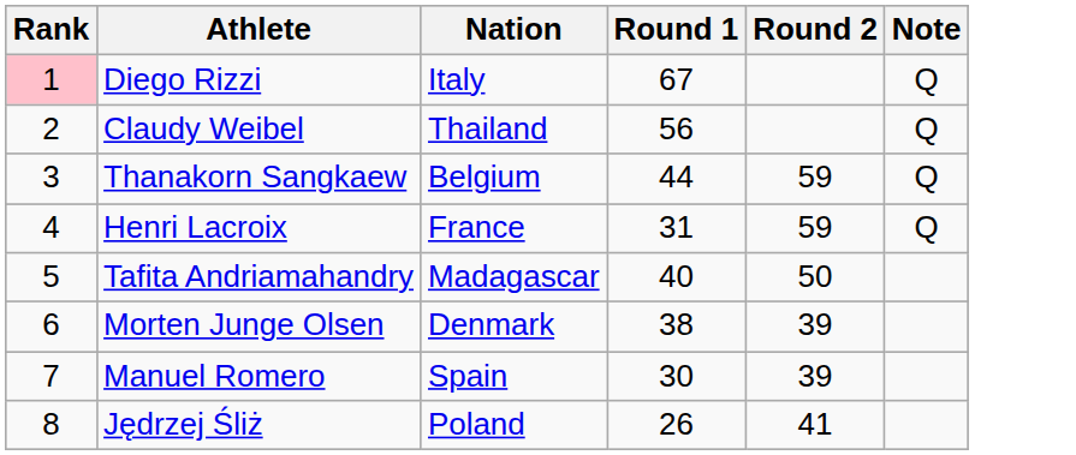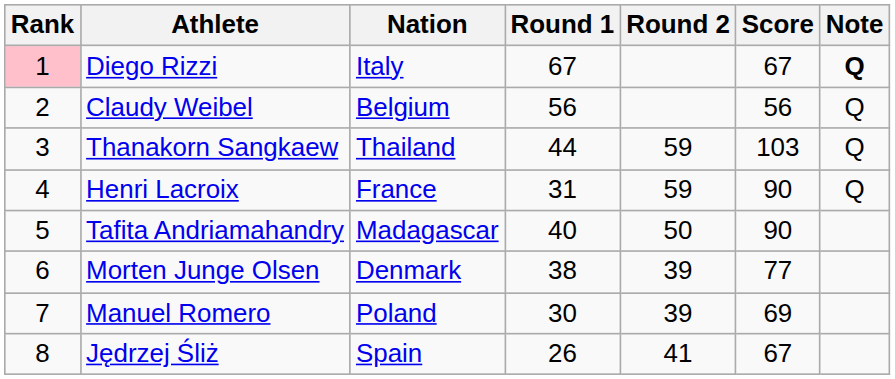 <table class="wikitable sortable" style="text-align:center">
 <tr>
 <th>Rank</th>
 <th>Athlete</th>
 <th>Nation</th>
 <th>Round 1</th>
 <th>Round 2</th>
+<th>Score</th>
 <th>Note</th>
 </tr>
 <tr>
 <td style="background: pink;">1</td>
 <td align=left><a href='#'>Diego Rizzi</a></td>
 <td align=left> <a href='#'>Italy</a></td>
 <td>67</td>
 <td></td>
-<td>Q</td>
+<td>67</td>
+<td><strong>Q</strong></td>
 </tr>
 <tr>
 <td>2</td>
 <td align=left><a href='#'>Claudy Weibel</a></td>
-<td align=left> <a href='#'>Thailand</a></td>
+<td align=left> <a href='#'>Belgium</a></td>
 <td>56</td>
 <td></td>
+<td>56</td>
 <td>Q</td>
 </tr>
 <tr>
 <td>3</td>
 <td align=left><a href='#'>Thanakorn Sangkaew</a></td>
-<td align=left> <a href='#'>Belgium</a></td>
+<td align=left> <a href='#'>Thailand</a></td>
 <td>44</td>
 <td>59</td>
+<td>103</td>
 <td>Q</td>
 </tr>
 <tr>
 <td>4</td>
 <td align=left><a href='#'>Henri Lacroix</a></td>
 <td align=left> <a href='#'>France</a></td>
 <td>31</td>
 <td>59</td>
+<td>90</td>
 <td>Q</td>
 </tr>
 <tr>
 <td>5</td>
 <td align=left><a href='#'>Tafita Andriamahandry</a></td>
 <td align=left> <a href='#'>Madagascar</a></td>
 <td>40</td>
 <td>50</td>
+<td>90</td>
 <td></td>
 </tr>
 <tr>
 <td>6</td>
 <td align=left><a href='#'>Morten Junge Olsen</a></td>
 <td align=left> <a href='#'>Denmark</a></td>
 <td>38</td>
 <td>39</td>
+<td>77</td>
 <td></td>
 </tr>
 <tr>
 <td>7</td>
 <td align=left><a href='#'>Manuel Romero</a></td>
-<td align=left> <a href='#'>Spain</a></td>
+<td align=left> <a href='#'>Poland</a></td>
 <td>30</td>
 <td>39</td>
+<td>69</td>
 <td></td>
 </tr>
 <tr>
 <td>8</td>
 <td align=left><a href='#'>Jędrzej Śliż</a></td>
-<td align=left> <a href='#'>Poland</a></td>
+<td align=left> <a href='#'>Spain</a></td>
 <td>26</td>
 <td>41</td>
+<td>67</td>
 <td></td>
 </tr>
 </table>
